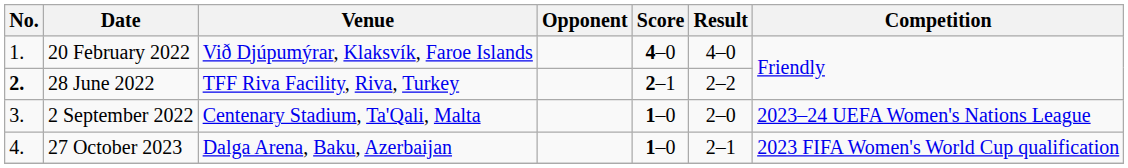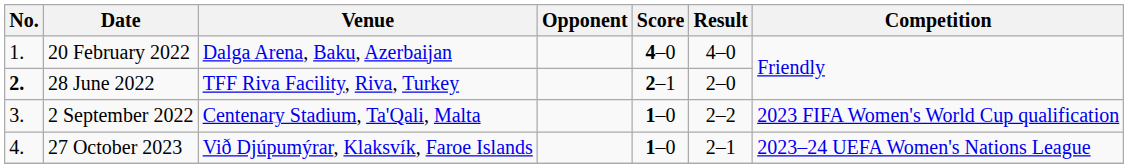 <table class="wikitable">
 <tr>
 <th>No.</th>
 <th>Date</th>
 <th>Venue</th>
 <th>Opponent</th>
 <th>Score</th>
 <th>Result</th>
 <th>Competition</th>
 </tr>
 <tr>
 <td>1.</td>
 <td>20 February 2022</td>
-<td><a href='#'>Við Djúpumýrar</a>, <a href='#'>Klaksvík</a>, <a href='#'>Faroe Islands</a></td>
+<td><a href='#'>Dalga Arena</a>, <a href='#'>Baku</a>, <a href='#'>Azerbaijan</a></td>
 <td></td>
 <td align=center><strong>4</strong>–0</td>
 <td align=center>4–0</td>
 <td rowspan=2><a href='#'>Friendly</a></td>
 </tr>
 <tr>
 <td><strong>2.</strong></td>
 <td>28 June 2022</td>
 <td><a href='#'>TFF Riva Facility</a>, <a href='#'>Riva</a>, <a href='#'>Turkey</a></td>
 <td></td>
 <td align=center><strong>2</strong>–1</td>
-<td align=center>2–2</td>
+<td align=center>2–0</td>
 </tr>
 <tr>
 <td>3.</td>
 <td>2 September 2022</td>
 <td><a href='#'>Centenary Stadium</a>, <a href='#'>Ta'Qali</a>, <a href='#'>Malta</a></td>
 <td></td>
 <td align=center><strong>1</strong>–0</td>
-<td align=center>2–0</td>
-<td><a href='#'>2023–24 UEFA Women's Nations League</a></td>
+<td align=center>2–2</td>
+<td><a href='#'>2023 FIFA Women's World Cup qualification</a></td>
 </tr>
 <tr>
 <td>4.</td>
 <td>27 October 2023</td>
-<td><a href='#'>Dalga Arena</a>, <a href='#'>Baku</a>, <a href='#'>Azerbaijan</a></td>
+<td><a href='#'>Við Djúpumýrar</a>, <a href='#'>Klaksvík</a>, <a href='#'>Faroe Islands</a></td>
 <td></td>
 <td align=center><strong>1</strong>–0</td>
 <td align=center>2–1</td>
-<td><a href='#'>2023 FIFA Women's World Cup qualification</a></td>
+<td><a href='#'>2023–24 UEFA Women's Nations League</a></td>
 </tr>
 <tr>
 </tr>
 </table>
